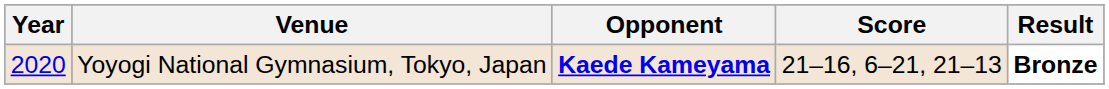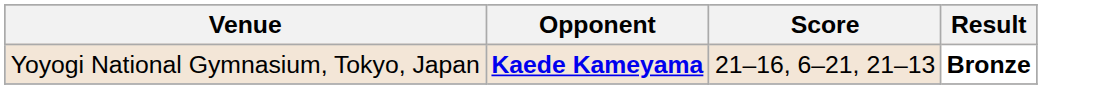 <table class="sortable wikitable" style="font-size: 90%;">
 <tr>
-<th>Year</th>
 <th>Venue</th>
 <th>Opponent</th>
 <th>Score</th>
 <th>Result</th>
 </tr>
 <tr style="background:#F3E6D7">
-<td align="center"><a href='#'>2020</a></td>
 <td align="left">Yoyogi National Gymnasium, Tokyo, Japan</td>
 <td align="left"><strong> <a href='#'>Kaede Kameyama</a></strong></td>
 <td align="left">21–16, 6–21, 21–13</td>
 <td style="text-align:left; background:white"> <strong>Bronze</strong></td>
 </tr>
 </table>
